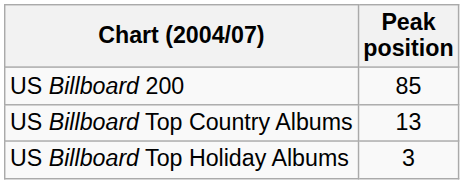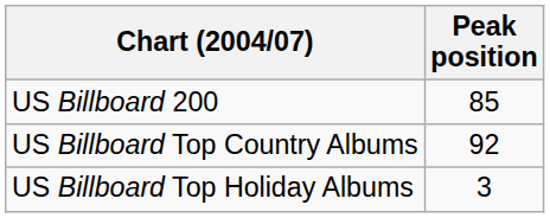 <table class="wikitable sortable">
 <tr>
 <th align="left">Chart (2004/07)</th>
 <th align="left">Peak<br>position</th>
 </tr>
 <tr>
 <td align="left">US <em>Billboard</em> 200</td>
 <td style="text-align:center;">85</td>
 </tr>
 <tr>
 <td align="left">US <em>Billboard</em> Top Country Albums</td>
-<td style="text-align:center;">13</td>
+<td style="text-align:center;">92</td>
 </tr>
 <tr>
 <td align="left">US <em>Billboard</em> Top Holiday Albums</td>
 <td style="text-align:center;">3</td>
 </tr>
 </table>
